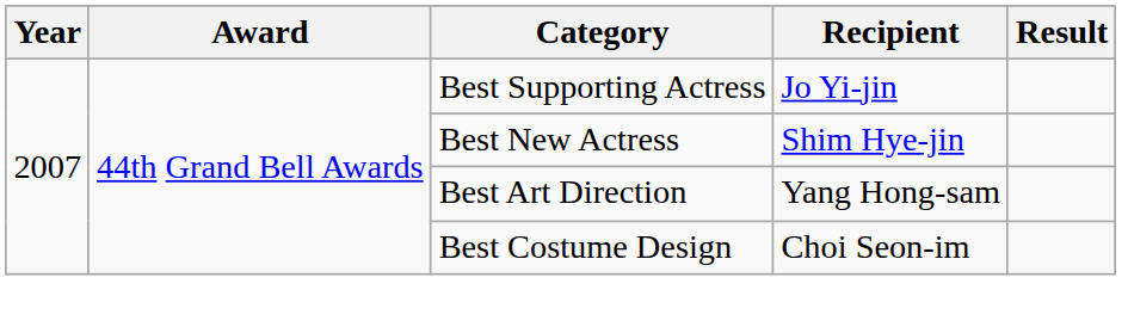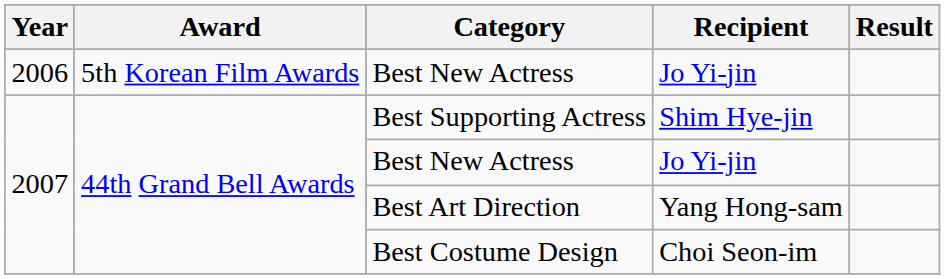 <table class="wikitable">
 <tr>
 <th>Year</th>
 <th>Award</th>
 <th>Category</th>
 <th>Recipient</th>
 <th>Result</th>
 </tr>
 <tr>
-<td rowspan=4>2007</td>
-<td rowspan=4><a href='#'>44th</a> <a href='#'>Grand Bell Awards</a></td>
-<td>Best Supporting Actress</td>
+<td>2006</td>
+<td>5th <a href='#'>Korean Film Awards</a></td>
+<td>Best New Actress</td>
 <td><a href='#'>Jo Yi-jin</a></td>
 <td></td>
 </tr>
 <tr>
+<td rowspan=4>2007</td>
+<td rowspan=4><a href='#'>44th</a> <a href='#'>Grand Bell Awards</a></td>
+<td>Best Supporting Actress</td>
+<td><a href='#'>Shim Hye-jin</a></td>
+<td></td>
+</tr>
+<tr>
 <td>Best New Actress</td>
-<td><a href='#'>Shim Hye-jin</a></td>
+<td><a href='#'>Jo Yi-jin</a></td>
 <td></td>
 </tr>
 <tr>
 <td>Best Art Direction</td>
 <td>Yang Hong-sam</td>
 <td></td>
 </tr>
 <tr>
 <td>Best Costume Design</td>
 <td>Choi Seon-im</td>
 <td></td>
 </tr>
 </table>
